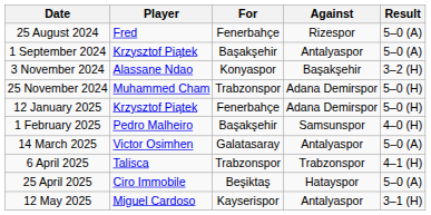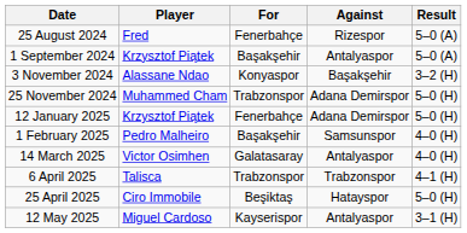 <table class="wikitable sortable">
 <tr>
 <th>Date</th>
 <th>Player</th>
 <th>For</th>
 <th>Against</th>
 <th style="text-align:center">Result</th>
 </tr>
 <tr>
 <td align=center>25 August 2024</td>
 <td> <a href='#'>Fred</a></td>
 <td align=center>Fenerbahçe</td>
 <td align=center>Rizespor</td>
 <td align=center>5–0 (A)</td>
 </tr>
 <tr>
 <td align=center>1 September 2024</td>
 <td> <a href='#'>Krzysztof Piątek</a></td>
 <td align=center>Başakşehir</td>
 <td align=center>Antalyaspor</td>
 <td align=center>5–0 (A)</td>
 </tr>
 <tr>
 <td align="center">3 November 2024</td>
 <td> <a href='#'>Alassane Ndao</a></td>
 <td align="center">Konyaspor</td>
 <td align="center">Başakşehir</td>
 <td align="center">3–2 (H)</td>
 </tr>
 <tr>
 <td align="center">25 November 2024</td>
 <td> <a href='#'>Muhammed Cham</a></td>
 <td align="center">Trabzonspor</td>
 <td align="center">Adana Demirspor</td>
 <td align="center">5–0 (H)</td>
 </tr>
 <tr>
 <td align=center>12 January 2025</td>
 <td> <a href='#'>Krzysztof Piątek</a></td>
 <td align="center">Fenerbahçe</td>
 <td align="center">Adana Demirspor</td>
 <td align=center>5–0 (H)</td>
 </tr>
 <tr>
 <td align="center">1 February 2025</td>
 <td> <a href='#'>Pedro Malheiro</a></td>
 <td align="center">Başakşehir</td>
 <td align="center">Samsunspor</td>
 <td align="center">4–0 (H)</td>
 </tr>
 <tr>
 <td align=center>14 March 2025</td>
 <td> <a href='#'>Victor Osimhen</a></td>
 <td align=center>Galatasaray</td>
 <td align=center>Antalyaspor</td>
-<td align=center>5–0 (A)</td>
+<td align=center>4–0 (H)</td>
 </tr>
 <tr>
 <td align="center">6 April 2025</td>
 <td align="left"> <a href='#'>Talisca</a></td>
 <td align=center>Trabzonspor</td>
 <td align="center">Trabzonspor</td>
 <td align="center">4–1 (H)</td>
 </tr>
 <tr>
 <td align="center">25 April 2025</td>
 <td align="left"> <a href='#'>Ciro Immobile</a></td>
 <td align="center">Beşiktaş</td>
 <td align="center">Hatayspor</td>
-<td align=center>5–0 (A)</td>
+<td align="center">5–0 (H)</td>
 </tr>
 <tr>
 <td align=center>12 May 2025</td>
 <td> <a href='#'>Miguel Cardoso</a></td>
 <td align=center>Kayserispor</td>
 <td align=center>Antalyaspor</td>
 <td align=center>3–1 (H)</td>
 </tr>
 </table>
